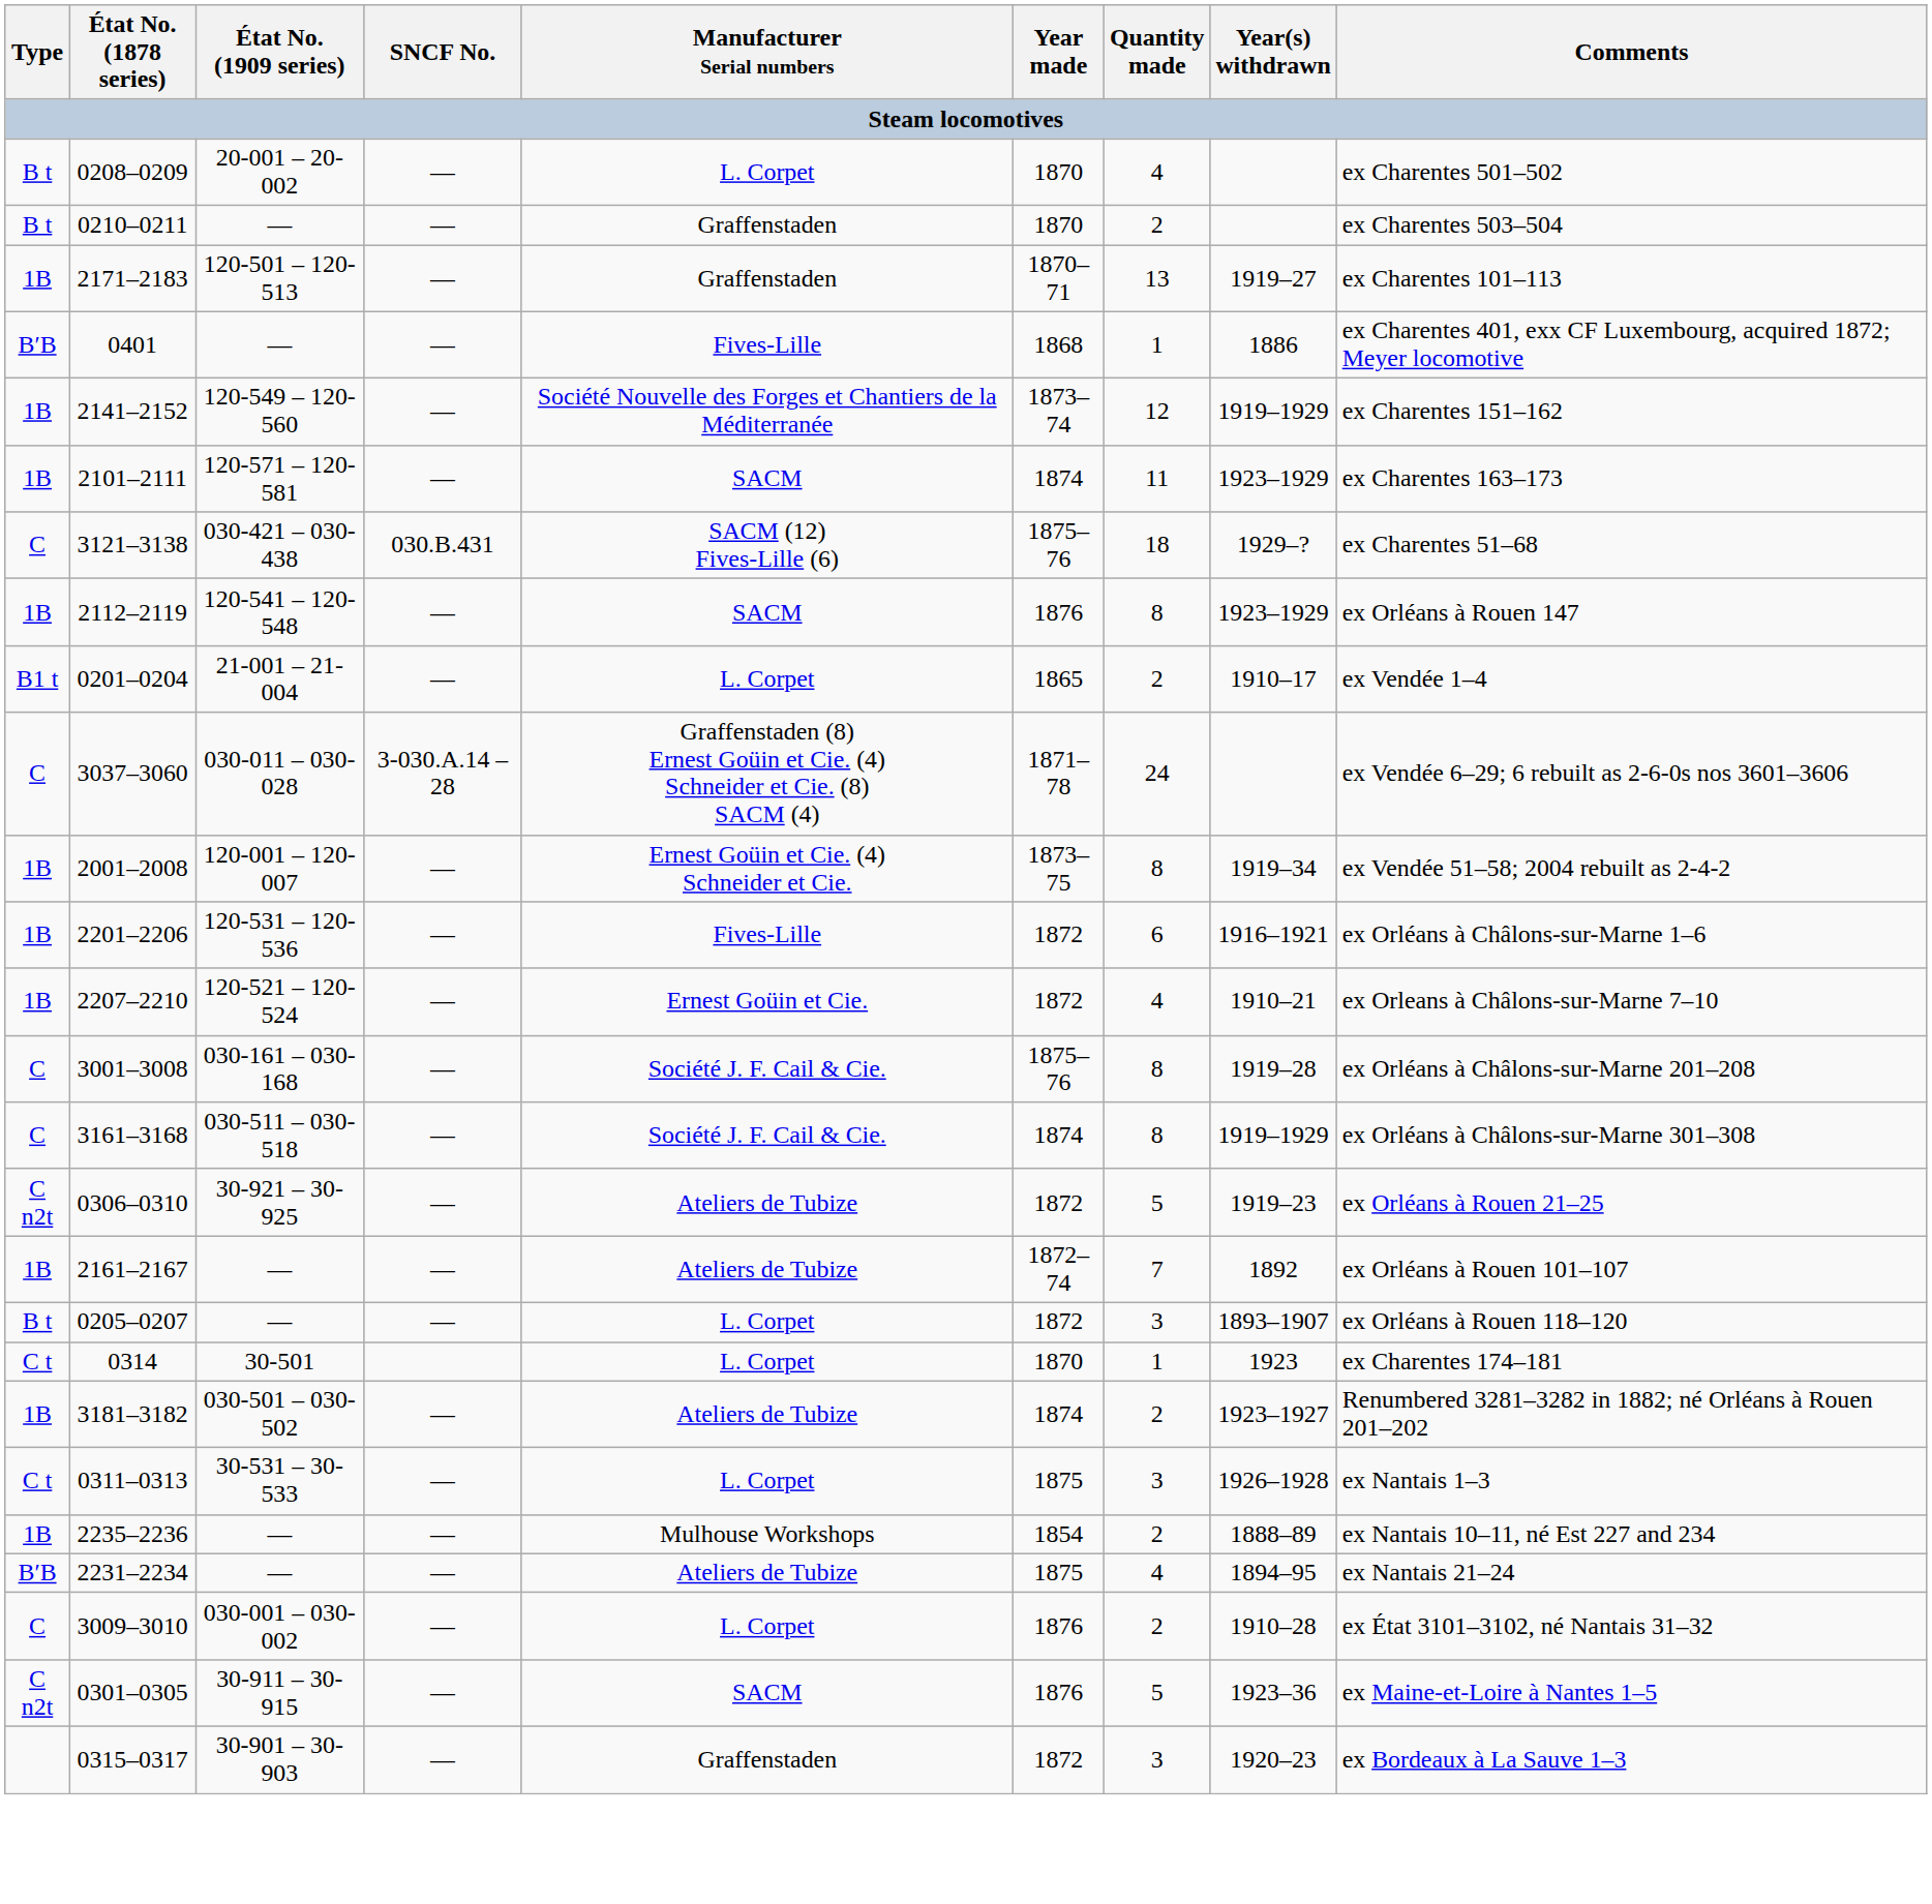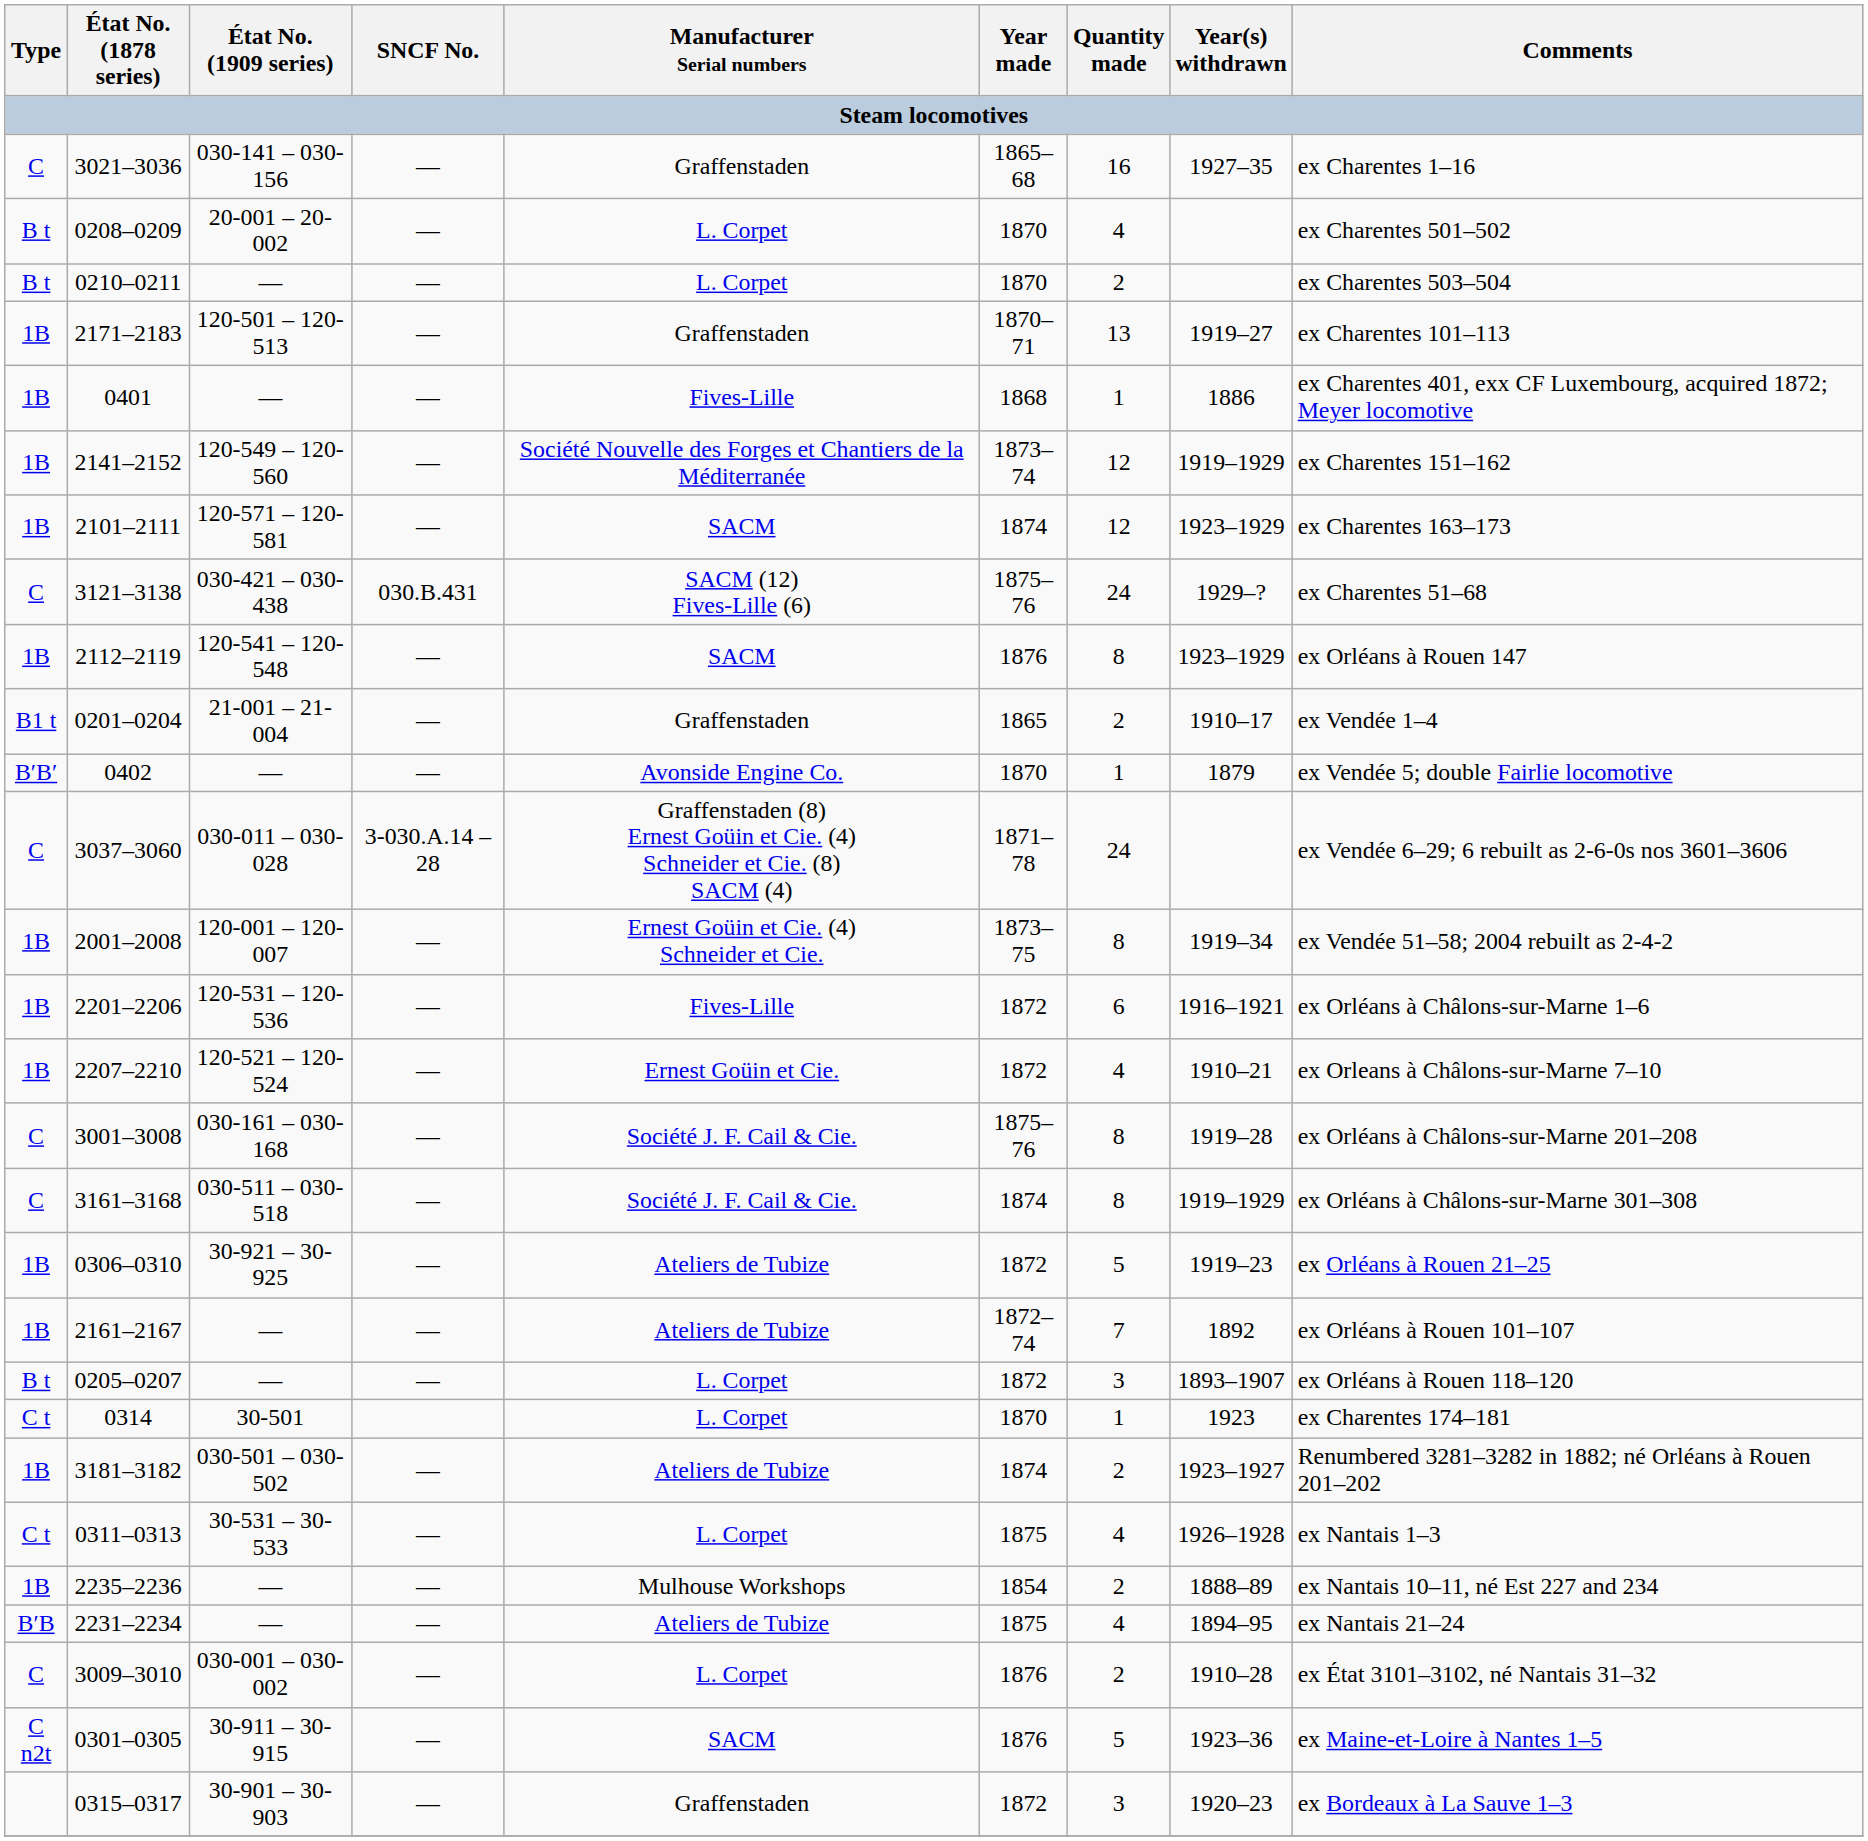 <table class="wikitable" style="text-align:center">
 <tr>
 <th>Type</th>
 <th>État No.<br>(1878 series)</th>
 <th>État No.<br>(1909 series)</th>
 <th>SNCF No.</th>
 <th>Manufacturer<br><small>Serial numbers</small></th>
 <th>Year<br>made</th>
 <th>Quantity<br>made</th>
 <th>Year(s)<br>withdrawn</th>
 <th>Comments</th>
 </tr>
 <tr>
 <td colspan=9 style=background-color:#baccdd;><strong>Steam locomotives</strong></td>
+</tr>
+<tr>
+<td><a href='#'>C</a></td>
+<td>3021–3036</td>
+<td>030-141 – 030-156</td>
+<td>—</td>
+<td>Graffenstaden</td>
+<td>1865–68</td>
+<td>16</td>
+<td>1927–35</td>
+<td align=left>ex Charentes 1–16 </td>
 </tr>
 <tr>
 <td><a href='#'>B t</a></td>
 <td>0208–0209</td>
 <td>20-001 – 20-002</td>
 <td>—</td>
 <td><a href='#'>L. Corpet</a></td>
 <td>1870</td>
 <td>4</td>
 <td></td>
 <td align=left>ex Charentes 501–502 </td>
 </tr>
 <tr>
 <td><a href='#'>B t</a></td>
 <td>0210–0211</td>
 <td>—</td>
 <td>—</td>
-<td>Graffenstaden</td>
+<td><a href='#'>L. Corpet</a></td>
 <td>1870</td>
 <td>2</td>
 <td></td>
 <td align=left>ex Charentes 503–504 </td>
 </tr>
 <tr>
 <td><a href='#'>1B</a></td>
 <td>2171–2183</td>
 <td>120-501 – 120-513</td>
 <td>—</td>
 <td>Graffenstaden</td>
 <td>1870–71</td>
 <td>13</td>
 <td>1919–27</td>
 <td align=left>ex Charentes 101–113 </td>
 </tr>
 <tr>
-<td><a href='#'>B′B</a></td>
+<td><a href='#'>1B</a></td>
 <td>0401</td>
 <td>—</td>
 <td>—</td>
 <td><a href='#'>Fives-Lille</a></td>
 <td>1868</td>
 <td>1</td>
 <td>1886</td>
 <td align=left>ex Charentes 401, exx CF Luxembourg, acquired 1872; <a href='#'>Meyer locomotive</a></td>
 </tr>
 <tr>
 <td><a href='#'>1B</a></td>
 <td>2141–2152</td>
 <td>120-549 – 120-560</td>
 <td>—</td>
 <td><a href='#'>Société Nouvelle des Forges et Chantiers de la Méditerranée</a></td>
 <td>1873–74</td>
 <td>12</td>
 <td>1919–1929</td>
 <td align=left>ex Charentes 151–162 </td>
 </tr>
 <tr>
 <td><a href='#'>1B</a></td>
 <td>2101–2111</td>
 <td>120-571 – 120-581</td>
 <td>—</td>
 <td><a href='#'>SACM</a></td>
 <td>1874</td>
-<td>11</td>
+<td>12</td>
 <td>1923–1929</td>
 <td align=left>ex Charentes 163–173 </td>
 </tr>
 <tr>
 <td><a href='#'>C</a></td>
 <td>3121–3138</td>
 <td>030-421 – 030-438</td>
 <td>030.B.431</td>
 <td><a href='#'>SACM</a> (12)<br><a href='#'>Fives-Lille</a> (6)</td>
 <td>1875–76</td>
-<td>18</td>
+<td>24</td>
 <td>1929–?</td>
 <td align=left>ex Charentes 51–68 </td>
 </tr>
 <tr>
 <td><a href='#'>1B</a></td>
 <td>2112–2119</td>
 <td>120-541 – 120-548</td>
 <td>—</td>
 <td><a href='#'>SACM</a></td>
 <td>1876</td>
 <td>8</td>
 <td>1923–1929</td>
 <td align=left>ex Orléans à Rouen 147 </td>
 </tr>
 <tr>
 <td><a href='#'>B1 t</a></td>
 <td>0201–0204</td>
 <td>21-001 – 21-004</td>
 <td>—</td>
-<td><a href='#'>L. Corpet</a></td>
+<td>Graffenstaden</td>
 <td>1865</td>
 <td>2</td>
 <td>1910–17</td>
 <td align=left>ex Vendée 1–4 </td>
+</tr>
+<tr>
+<td><a href='#'>B′B′</a></td>
+<td>0402</td>
+<td>—</td>
+<td>—</td>
+<td><a href='#'>Avonside Engine Co.</a></td>
+<td>1870</td>
+<td>1</td>
+<td>1879</td>
+<td align=left>ex Vendée 5; double <a href='#'>Fairlie locomotive</a> </td>
 </tr>
 <tr>
 <td><a href='#'>C</a></td>
 <td>3037–3060</td>
 <td>030-011 – 030-028</td>
 <td>3-030.A.14 – 28</td>
 <td>Graffenstaden (8)<br><a href='#'>Ernest Goüin et Cie.</a> (4)<br><a href='#'>Schneider et Cie.</a> (8)<br><a href='#'>SACM</a> (4)</td>
 <td>1871–78</td>
 <td>24</td>
 <td></td>
 <td align=left>ex Vendée 6–29; 6 rebuilt as 2-6-0s nos 3601–3606 </td>
 </tr>
 <tr>
 <td><a href='#'>1B</a></td>
 <td>2001–2008</td>
 <td>120-001 – 120-007</td>
 <td>—</td>
 <td><a href='#'>Ernest Goüin et Cie.</a> (4)<br><a href='#'>Schneider et Cie.</a></td>
 <td>1873–75</td>
 <td>8</td>
 <td>1919–34</td>
 <td align=left>ex Vendée 51–58; 2004 rebuilt as 2-4-2 </td>
 </tr>
 <tr>
 <td><a href='#'>1B</a></td>
 <td>2201–2206</td>
 <td>120-531 – 120-536</td>
 <td>—</td>
 <td><a href='#'>Fives-Lille</a></td>
 <td>1872</td>
 <td>6</td>
 <td>1916–1921</td>
 <td align=left>ex Orléans à Châlons-sur-Marne 1–6 </td>
 </tr>
 <tr>
 <td><a href='#'>1B</a></td>
 <td>2207–2210</td>
 <td>120-521 – 120-524</td>
 <td>—</td>
 <td><a href='#'>Ernest Goüin et Cie.</a></td>
 <td>1872</td>
 <td>4</td>
 <td>1910–21</td>
 <td align=left>ex Orleans à Châlons-sur-Marne 7–10 </td>
 </tr>
 <tr>
 <td><a href='#'>C</a></td>
 <td>3001–3008</td>
 <td>030-161 – 030-168</td>
 <td>—</td>
 <td><a href='#'>Société J. F. Cail & Cie.</a></td>
 <td>1875–76</td>
 <td>8</td>
 <td>1919–28</td>
 <td align=left>ex Orléans à Châlons-sur-Marne 201–208 </td>
 </tr>
 <tr>
 <td><a href='#'>C</a></td>
 <td>3161–3168</td>
 <td>030-511 – 030-518</td>
 <td>—</td>
 <td><a href='#'>Société J. F. Cail & Cie.</a></td>
 <td>1874</td>
 <td>8</td>
 <td>1919–1929</td>
 <td align=left>ex Orléans à Châlons-sur-Marne 301–308 </td>
 </tr>
 <tr>
-<td><a href='#'>C n2t</a></td>
+<td><a href='#'>1B</a></td>
 <td>0306–0310</td>
 <td>30-921 – 30-925</td>
 <td>—</td>
 <td><a href='#'>Ateliers de Tubize</a></td>
 <td>1872</td>
 <td>5</td>
 <td>1919–23</td>
 <td align=left>ex <a href='#'>Orléans à Rouen 21–25</a> </td>
 </tr>
 <tr>
 <td><a href='#'>1B</a></td>
 <td>2161–2167</td>
 <td>—</td>
 <td>—</td>
 <td><a href='#'>Ateliers de Tubize</a></td>
 <td>1872–74</td>
 <td>7</td>
 <td>1892</td>
 <td align=left>ex Orléans à Rouen 101–107 </td>
 </tr>
 <tr>
 <td><a href='#'>B t</a></td>
 <td>0205–0207</td>
 <td>—</td>
 <td>—</td>
 <td><a href='#'>L. Corpet</a></td>
 <td>1872</td>
 <td>3</td>
 <td>1893–1907</td>
 <td align=left>ex Orléans à Rouen 118–120 </td>
 </tr>
 <tr>
 <td><a href='#'>C t</a></td>
 <td>0314</td>
 <td>30-501</td>
 <td></td>
 <td><a href='#'>L. Corpet</a></td>
 <td>1870</td>
 <td>1</td>
 <td>1923</td>
 <td align=left>ex Charentes 174–181 </td>
 </tr>
 <tr>
 <td><a href='#'>1B</a></td>
 <td>3181–3182</td>
 <td>030-501 – 030-502</td>
 <td>—</td>
 <td><a href='#'>Ateliers de Tubize</a></td>
 <td>1874</td>
 <td>2</td>
 <td>1923–1927</td>
 <td align=left>Renumbered 3281–3282 in 1882; né Orléans à Rouen 201–202 </td>
 </tr>
 <tr>
 <td><a href='#'>C t</a></td>
 <td>0311–0313</td>
 <td>30-531 – 30-533</td>
 <td>—</td>
 <td><a href='#'>L. Corpet</a></td>
 <td>1875</td>
-<td>3</td>
+<td>4</td>
 <td>1926–1928</td>
 <td align=left>ex Nantais 1–3 </td>
 </tr>
 <tr>
 <td><a href='#'>1B</a></td>
 <td>2235–2236</td>
 <td>—</td>
 <td>—</td>
 <td>Mulhouse Workshops</td>
 <td>1854</td>
 <td>2</td>
 <td>1888–89</td>
 <td align=left>ex Nantais 10–11, né Est 227 and 234 </td>
 </tr>
 <tr>
 <td><a href='#'>B′B</a></td>
 <td>2231–2234</td>
 <td>—</td>
 <td>—</td>
 <td><a href='#'>Ateliers de Tubize</a></td>
 <td>1875</td>
 <td>4</td>
 <td>1894–95</td>
 <td align=left>ex Nantais 21–24 </td>
 </tr>
 <tr>
 <td><a href='#'>C</a></td>
 <td>3009–3010</td>
 <td>030-001 – 030-002</td>
 <td>—</td>
 <td><a href='#'>L. Corpet</a></td>
 <td>1876</td>
 <td>2</td>
 <td>1910–28</td>
 <td align=left>ex État 3101–3102, né Nantais 31–32 </td>
 </tr>
 <tr>
 <td><a href='#'>C n2t</a></td>
 <td>0301–0305</td>
 <td>30-911 – 30-915</td>
 <td>—</td>
 <td><a href='#'>SACM</a></td>
 <td>1876</td>
 <td>5</td>
 <td>1923–36</td>
 <td align=left>ex <a href='#'>Maine-et-Loire à Nantes 1–5</a> </td>
 </tr>
 <tr>
 <td></td>
 <td>0315–0317</td>
 <td>30-901 – 30-903</td>
 <td>—</td>
 <td>Graffenstaden</td>
 <td>1872</td>
 <td>3</td>
 <td>1920–23</td>
 <td align=left>ex <a href='#'>Bordeaux à La Sauve 1–3</a> </td>
 </tr>
 <tr>
 </tr>
 </table>
